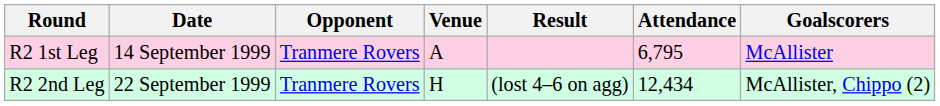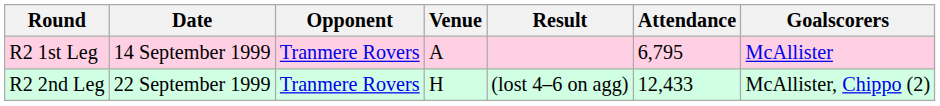 <table class="wikitable">
 <tr>
 <th>Round</th>
 <th>Date</th>
 <th>Opponent</th>
 <th>Venue</th>
 <th>Result</th>
 <th>Attendance</th>
 <th>Goalscorers</th>
 </tr>
 <tr style="background-color: #ffd0e3;">
 <td>R2 1st Leg</td>
 <td>14 September 1999</td>
 <td><a href='#'>Tranmere Rovers</a></td>
 <td>A</td>
 <td></td>
 <td>6,795</td>
 <td><a href='#'>McAllister</a></td>
 </tr>
 <tr style="background-color: #d0ffe3;">
 <td>R2 2nd Leg</td>
 <td>22 September 1999</td>
 <td><a href='#'>Tranmere Rovers</a></td>
 <td>H</td>
 <td> (lost 4–6 on agg)</td>
-<td>12,434</td>
+<td>12,433</td>
 <td>McAllister, <a href='#'>Chippo</a> (2)</td>
 </tr>
 </table>
